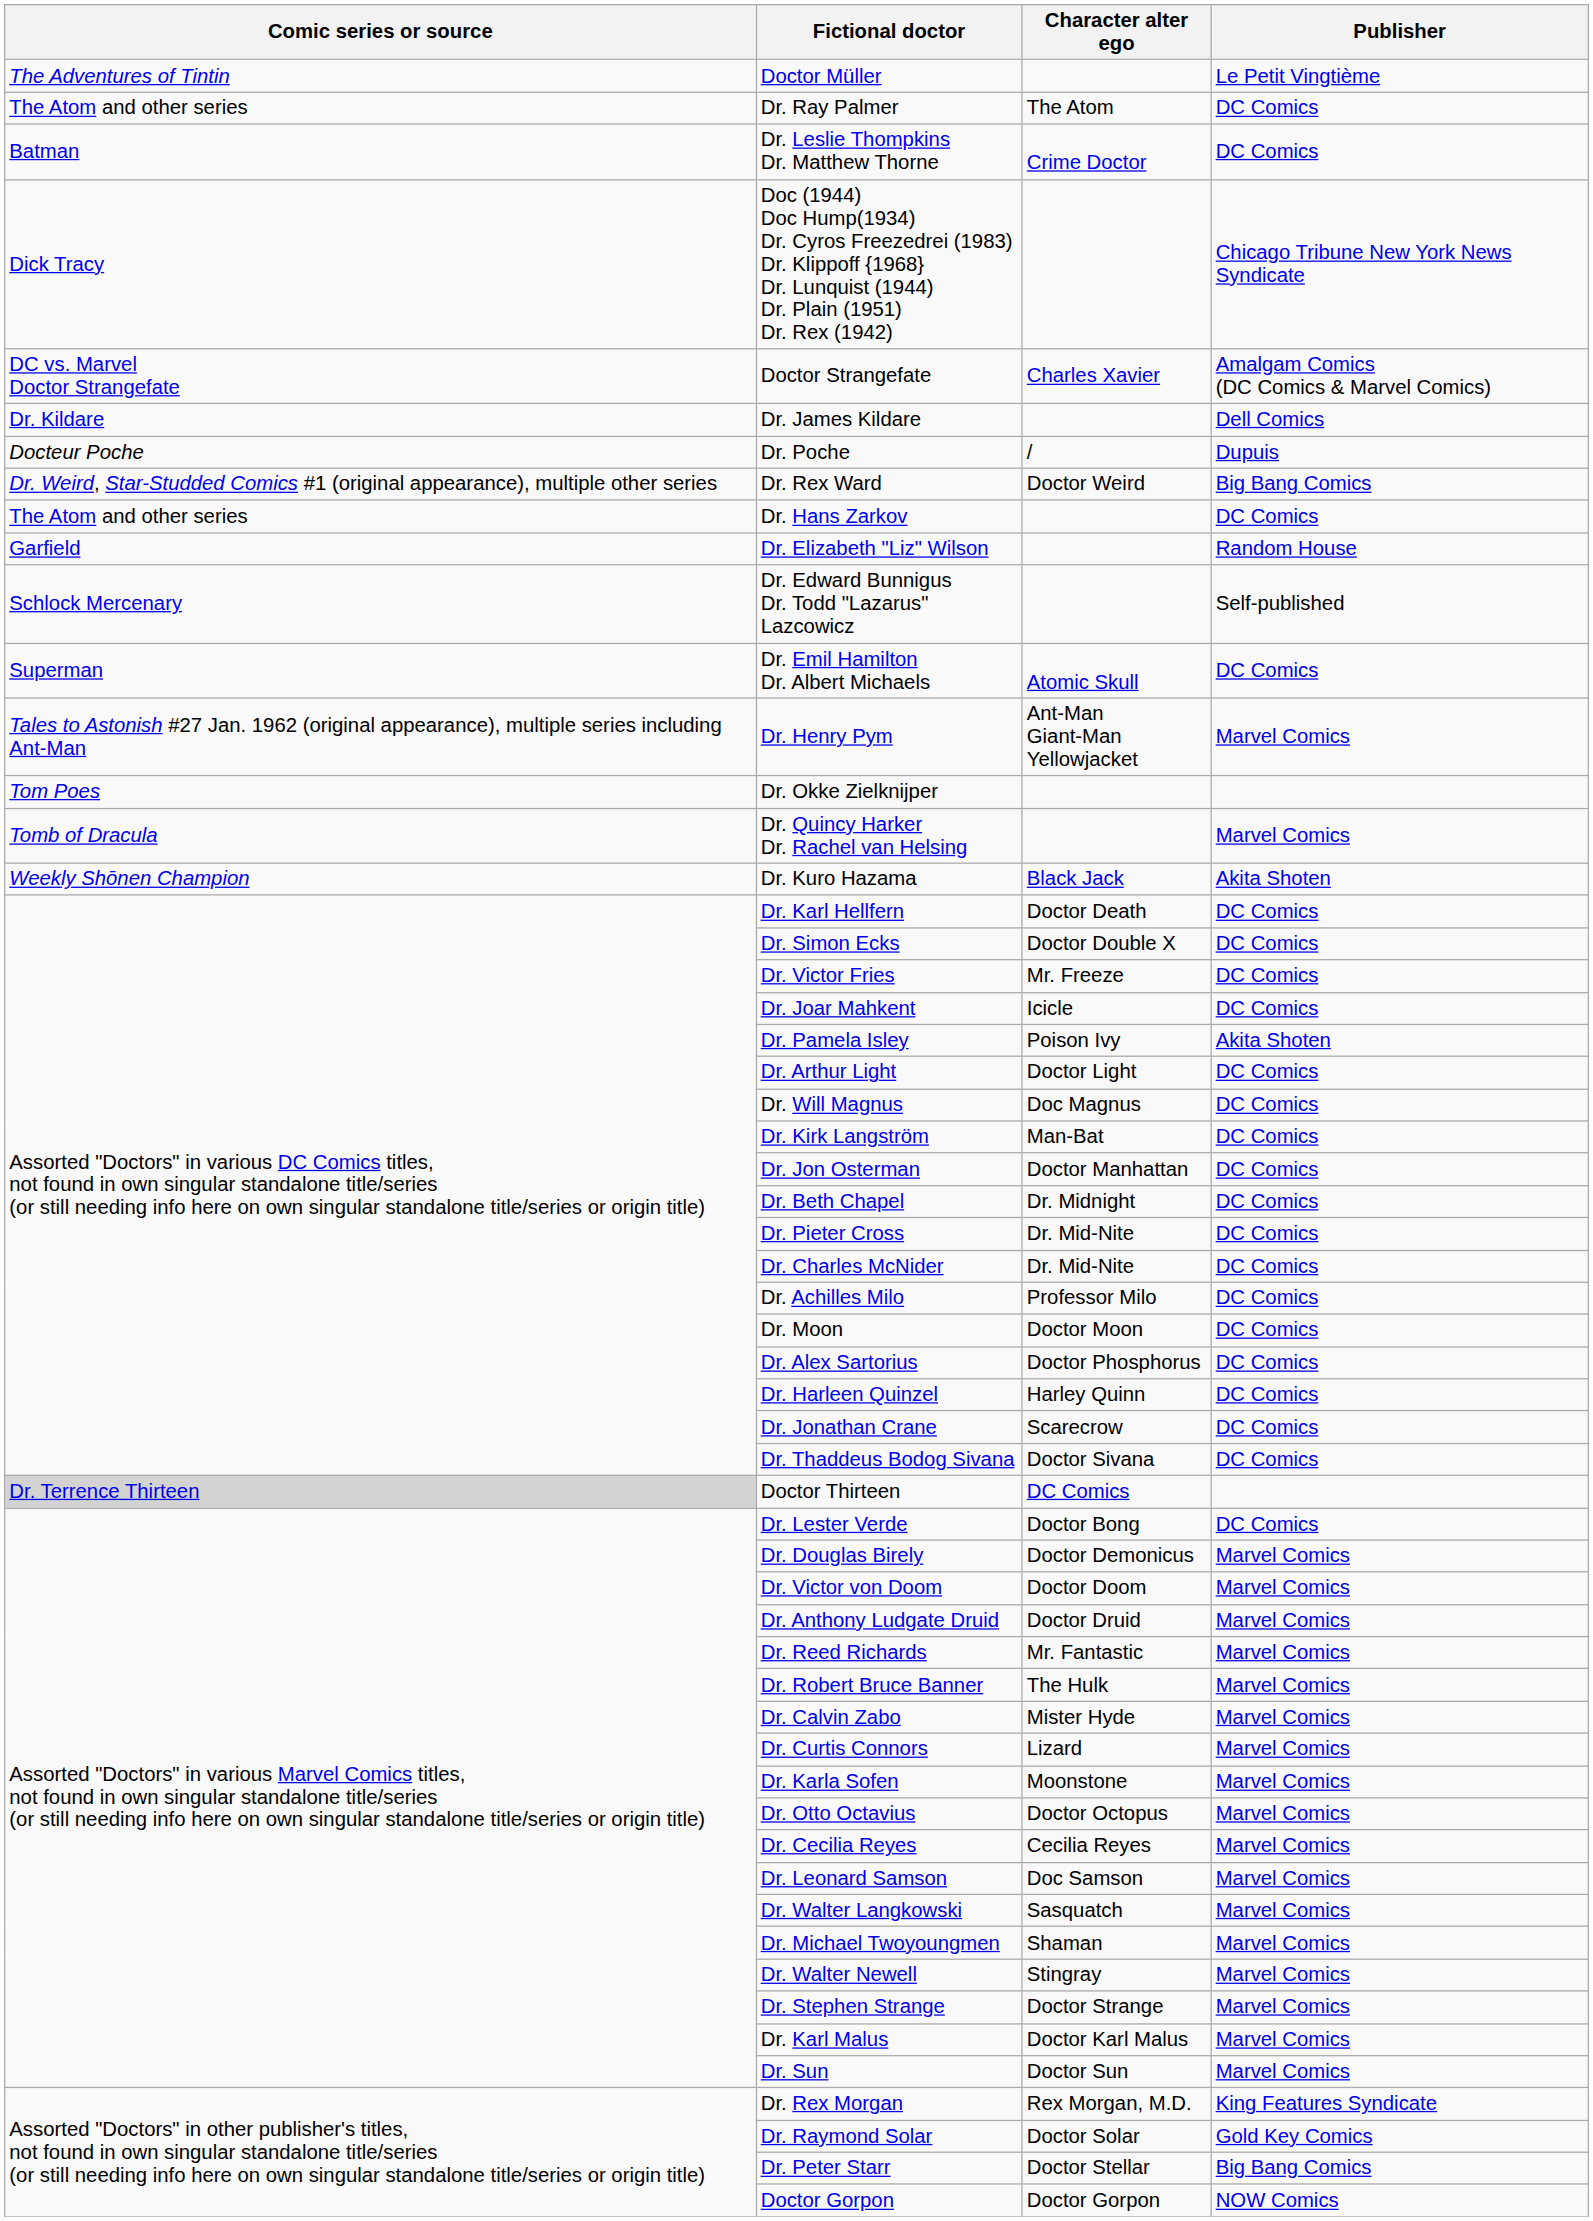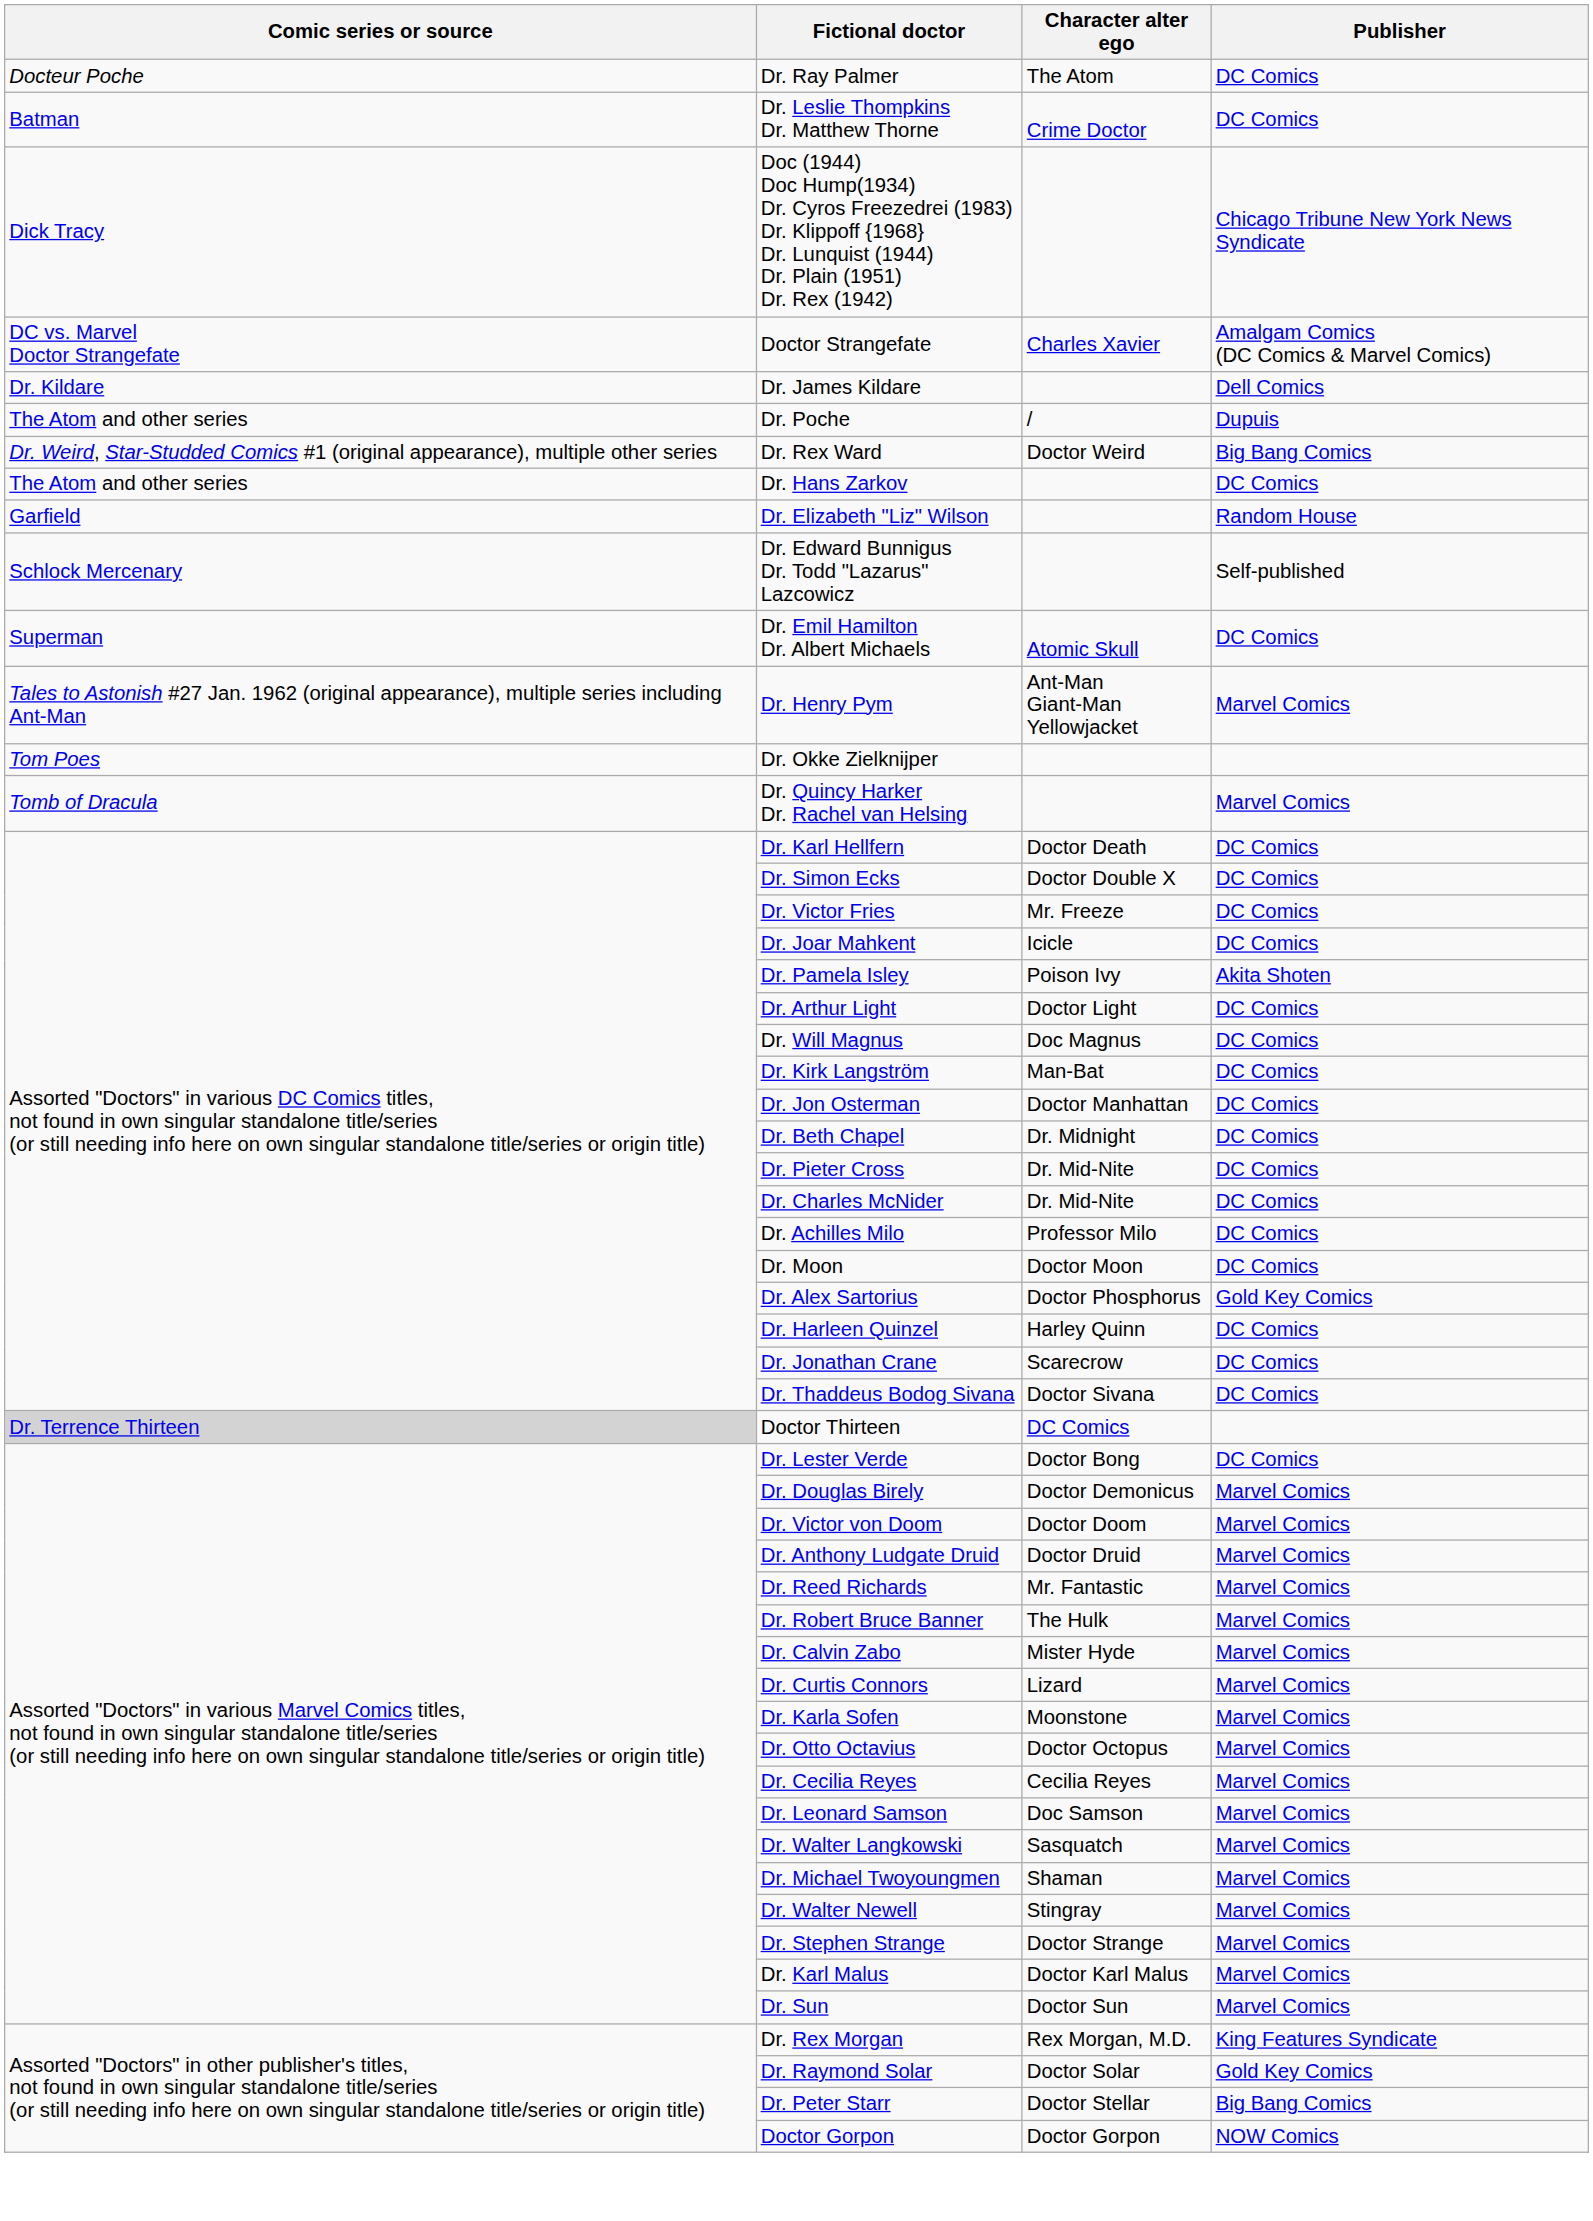 <table class="wikitable sortable">
 <tr>
 <th>Comic series or source</th>
 <th>Fictional doctor</th>
 <th>Character alter ego</th>
 <th>Publisher</th>
 </tr>
 <tr>
-<td><em><a href='#'>The Adventures of Tintin</a></em></td>
-<td><a href='#'>Doctor Müller</a></td>
-<td></td>
-<td><a href='#'>Le Petit Vingtième</a></td>
-</tr>
-<tr>
-<td><a href='#'>The Atom</a> and other series</td>
+<td><em>Docteur Poche</em></td>
 <td>Dr. Ray Palmer</td>
 <td>The Atom</td>
 <td><a href='#'>DC Comics</a></td>
 </tr>
 <tr>
 <td><a href='#'>Batman</a></td>
 <td>Dr. <a href='#'>Leslie Thompkins</a><br> Dr. Matthew Thorne</td>
 <td><br><a href='#'>Crime Doctor</a></td>
 <td><a href='#'>DC Comics</a></td>
 </tr>
 <tr>
 <td><a href='#'>Dick Tracy</a></td>
 <td>Doc (1944)<br>Doc Hump(1934)<br>Dr. Cyros Freezedrei (1983)<br>Dr. Klippoff {1968}<br>Dr. Lunquist (1944)<br>Dr. Plain (1951)<br>Dr. Rex (1942)</td>
 <td></td>
 <td><a href='#'>Chicago Tribune New York News Syndicate</a></td>
 </tr>
 <tr>
 <td><a href='#'>DC vs. Marvel</a><br><a href='#'>Doctor Strangefate</a></td>
 <td>Doctor Strangefate</td>
 <td><a href='#'>Charles Xavier</a></td>
 <td><a href='#'>Amalgam Comics</a><br>(DC Comics & Marvel Comics)</td>
 </tr>
 <tr>
 <td><a href='#'>Dr. Kildare</a></td>
 <td>Dr. James Kildare</td>
 <td></td>
 <td><a href='#'>Dell Comics</a></td>
 </tr>
 <tr>
-<td><em>Docteur Poche</em></td>
+<td><a href='#'>The Atom</a> and other series</td>
 <td>Dr. Poche </td>
 <td>/</td>
 <td><a href='#'>Dupuis</a></td>
 </tr>
 <tr>
 <td><em><a href='#'>Dr. Weird</a></em>, <em><a href='#'>Star-Studded Comics</a></em> #1 (original appearance), multiple other series</td>
 <td>Dr. Rex Ward</td>
 <td>Doctor Weird</td>
 <td><a href='#'>Big Bang Comics</a></td>
 </tr>
 <tr>
 <td><a href='#'>The Atom</a> and other series</td>
 <td>Dr. <a href='#'>Hans Zarkov</a></td>
 <td></td>
 <td><a href='#'>DC Comics</a></td>
 </tr>
 <tr>
 <td><a href='#'>Garfield</a></td>
 <td><a href='#'>Dr. Elizabeth "Liz" Wilson</a></td>
 <td></td>
 <td><a href='#'>Random House</a></td>
 </tr>
 <tr>
 <td><a href='#'>Schlock Mercenary</a></td>
 <td>Dr. Edward Bunnigus<br>Dr. Todd "Lazarus" Lazcowicz</td>
 <td></td>
 <td>Self-published</td>
 </tr>
 <tr>
 <td><a href='#'>Superman</a></td>
 <td>Dr. <a href='#'>Emil Hamilton</a><br> Dr. Albert Michaels</td>
 <td><br><a href='#'>Atomic Skull</a></td>
 <td><a href='#'>DC Comics</a></td>
 </tr>
 <tr>
 <td><em><a href='#'>Tales to Astonish</a></em> #27 Jan. 1962 (original appearance), multiple series including <a href='#'>Ant-Man</a></td>
 <td><a href='#'>Dr. Henry Pym</a></td>
 <td>Ant-Man<br>Giant-Man<br>Yellowjacket</td>
 <td><a href='#'>Marvel Comics</a></td>
 </tr>
 <tr>
 <td><em><a href='#'>Tom Poes</a></em></td>
 <td>Dr. Okke Zielknijper </td>
 <td></td>
 <td></td>
 </tr>
 <tr>
 <td><em><a href='#'>Tomb of Dracula</a></em></td>
 <td>Dr. <a href='#'>Quincy Harker</a><br>Dr. <a href='#'>Rachel van Helsing</a></td>
 <td></td>
 <td><a href='#'>Marvel Comics</a></td>
-</tr>
-<tr>
-<td><em><a href='#'>Weekly Shōnen Champion</a></em></td>
-<td>Dr. Kuro Hazama</td>
-<td><a href='#'>Black Jack</a></td>
-<td><a href='#'>Akita Shoten</a></td>
 </tr>
 <tr>
 <td rowspan="18">Assorted "Doctors" in various <a href='#'>DC Comics</a> titles,<br>not found in own singular standalone title/series<br>(or still needing info here on own singular standalone title/series or origin title)</td>
 <td><a href='#'>Dr. Karl Hellfern</a></td>
 <td>Doctor Death</td>
 <td><a href='#'>DC Comics</a></td>
 </tr>
 <tr>
 <td><a href='#'>Dr. Simon Ecks</a></td>
 <td>Doctor Double X</td>
 <td><a href='#'>DC Comics</a></td>
 </tr>
 <tr>
 <td><a href='#'>Dr. Victor Fries</a></td>
 <td>Mr. Freeze</td>
 <td><a href='#'>DC Comics</a></td>
 </tr>
 <tr>
 <td><a href='#'>Dr. Joar Mahkent</a></td>
 <td>Icicle</td>
 <td><a href='#'>DC Comics</a></td>
 </tr>
 <tr>
 <td><a href='#'>Dr. Pamela Isley</a></td>
 <td>Poison Ivy</td>
 <td><a href='#'>Akita Shoten</a></td>
 </tr>
 <tr>
 <td><a href='#'>Dr. Arthur Light</a></td>
 <td>Doctor Light</td>
 <td><a href='#'>DC Comics</a></td>
 </tr>
 <tr>
 <td>Dr. <a href='#'>Will Magnus</a></td>
 <td>Doc Magnus</td>
 <td><a href='#'>DC Comics</a></td>
 </tr>
 <tr>
 <td><a href='#'>Dr. Kirk Langström</a></td>
 <td>Man-Bat</td>
 <td><a href='#'>DC Comics</a></td>
 </tr>
 <tr>
 <td><a href='#'>Dr. Jon Osterman</a></td>
 <td>Doctor Manhattan</td>
 <td><a href='#'>DC Comics</a></td>
 </tr>
 <tr>
 <td><a href='#'>Dr. Beth Chapel</a></td>
 <td>Dr. Midnight</td>
 <td><a href='#'>DC Comics</a></td>
 </tr>
 <tr>
 <td><a href='#'>Dr. Pieter Cross</a></td>
 <td>Dr. Mid-Nite</td>
 <td><a href='#'>DC Comics</a></td>
 </tr>
 <tr>
 <td><a href='#'>Dr. Charles McNider</a></td>
 <td>Dr. Mid-Nite</td>
 <td><a href='#'>DC Comics</a></td>
 </tr>
 <tr>
 <td>Dr. <a href='#'>Achilles Milo</a></td>
 <td>Professor Milo</td>
 <td><a href='#'>DC Comics</a></td>
 </tr>
 <tr>
 <td>Dr. Moon</td>
 <td>Doctor Moon</td>
 <td><a href='#'>DC Comics</a></td>
 </tr>
 <tr>
 <td><a href='#'>Dr. Alex Sartorius</a></td>
 <td>Doctor Phosphorus</td>
-<td><a href='#'>DC Comics</a></td>
+<td><a href='#'>Gold Key Comics</a></td>
 </tr>
 <tr>
 <td><a href='#'>Dr. Harleen Quinzel</a></td>
 <td>Harley Quinn</td>
 <td><a href='#'>DC Comics</a></td>
 </tr>
 <tr>
 <td><a href='#'>Dr. Jonathan Crane</a></td>
 <td>Scarecrow</td>
 <td><a href='#'>DC Comics</a></td>
 </tr>
 <tr>
 <td><a href='#'>Dr. Thaddeus Bodog Sivana</a></td>
 <td>Doctor Sivana</td>
 <td><a href='#'>DC Comics</a></td>
 </tr>
 <tr>
 <td style="background: lightgrey;"><a href='#'>Dr. Terrence Thirteen</a></td>
 <td>Doctor Thirteen</td>
 <td><a href='#'>DC Comics</a></td>
 </tr>
 <tr>
 <td rowspan="18">Assorted "Doctors" in various <a href='#'>Marvel Comics</a> titles,<br>not found in own singular standalone title/series<br>(or still needing info here on own singular standalone title/series or origin title)</td>
 <td><a href='#'>Dr. Lester Verde</a></td>
 <td>Doctor Bong</td>
 <td><a href='#'>DC Comics</a></td>
 </tr>
 <tr>
 <td><a href='#'>Dr. Douglas Birely</a></td>
 <td>Doctor Demonicus</td>
 <td><a href='#'>Marvel Comics</a></td>
 </tr>
 <tr>
 <td><a href='#'>Dr. Victor von Doom</a></td>
 <td>Doctor Doom</td>
 <td><a href='#'>Marvel Comics</a></td>
 </tr>
 <tr>
 <td><a href='#'>Dr. Anthony Ludgate Druid</a></td>
 <td>Doctor Druid</td>
 <td><a href='#'>Marvel Comics</a></td>
 </tr>
 <tr>
 <td><a href='#'>Dr. Reed Richards</a></td>
 <td>Mr. Fantastic</td>
 <td><a href='#'>Marvel Comics</a></td>
 </tr>
 <tr>
 <td><a href='#'>Dr. Robert Bruce Banner</a></td>
 <td>The Hulk</td>
 <td><a href='#'>Marvel Comics</a></td>
 </tr>
 <tr>
 <td><a href='#'>Dr. Calvin Zabo</a></td>
 <td>Mister Hyde</td>
 <td><a href='#'>Marvel Comics</a></td>
 </tr>
 <tr>
 <td><a href='#'>Dr. Curtis Connors</a></td>
 <td>Lizard</td>
 <td><a href='#'>Marvel Comics</a></td>
 </tr>
 <tr>
 <td><a href='#'>Dr. Karla Sofen</a></td>
 <td>Moonstone</td>
 <td><a href='#'>Marvel Comics</a></td>
 </tr>
 <tr>
 <td><a href='#'>Dr. Otto Octavius</a></td>
 <td>Doctor Octopus</td>
 <td><a href='#'>Marvel Comics</a></td>
 </tr>
 <tr>
 <td><a href='#'>Dr. Cecilia Reyes</a></td>
 <td>Cecilia Reyes</td>
 <td><a href='#'>Marvel Comics</a></td>
 </tr>
 <tr>
 <td><a href='#'>Dr. Leonard Samson</a></td>
 <td>Doc Samson</td>
 <td><a href='#'>Marvel Comics</a></td>
 </tr>
 <tr>
 <td><a href='#'>Dr. Walter Langkowski</a></td>
 <td>Sasquatch</td>
 <td><a href='#'>Marvel Comics</a></td>
 </tr>
 <tr>
 <td><a href='#'>Dr. Michael Twoyoungmen</a></td>
 <td>Shaman</td>
 <td><a href='#'>Marvel Comics</a></td>
 </tr>
 <tr>
 <td><a href='#'>Dr. Walter Newell</a></td>
 <td>Stingray</td>
 <td><a href='#'>Marvel Comics</a></td>
 </tr>
 <tr>
 <td><a href='#'>Dr. Stephen Strange</a></td>
 <td>Doctor Strange</td>
 <td><a href='#'>Marvel Comics</a></td>
 </tr>
 <tr>
 <td>Dr. <a href='#'>Karl Malus</a></td>
 <td>Doctor Karl Malus</td>
 <td><a href='#'>Marvel Comics</a></td>
 </tr>
 <tr>
 <td><a href='#'>Dr. Sun</a></td>
 <td>Doctor Sun</td>
 <td><a href='#'>Marvel Comics</a></td>
 </tr>
 <tr>
 <td rowspan="4">Assorted "Doctors" in other publisher's titles,<br>not found in own singular standalone title/series<br>(or still needing info here on own singular standalone title/series or origin title)</td>
 <td>Dr. <a href='#'>Rex Morgan</a></td>
 <td>Rex Morgan, M.D.</td>
 <td><a href='#'>King Features Syndicate</a></td>
 </tr>
 <tr>
 <td><a href='#'>Dr. Raymond Solar</a></td>
 <td>Doctor Solar</td>
 <td><a href='#'>Gold Key Comics</a></td>
 </tr>
 <tr>
 <td><a href='#'>Dr. Peter Starr</a></td>
 <td>Doctor Stellar</td>
 <td><a href='#'>Big Bang Comics</a></td>
 </tr>
 <tr>
 <td><a href='#'>Doctor Gorpon</a></td>
 <td>Doctor Gorpon</td>
 <td><a href='#'>NOW Comics</a></td>
 </tr>
 </table>
